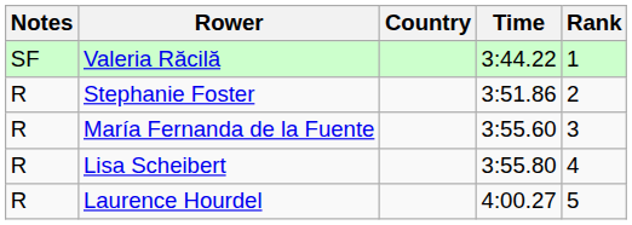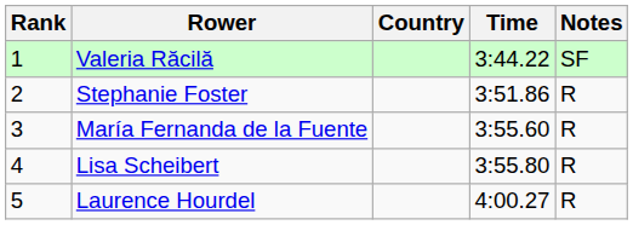 <table class="wikitable">
 <tr>
-<th>Notes</th>
+<th>Rank</th>
 <th>Rower</th>
 <th>Country</th>
 <th>Time</th>
-<th>Rank</th>
+<th>Notes</th>
 </tr>
 <tr bgcolor=ccffcc>
-<td>SF</td>
+<td>1</td>
 <td><a href='#'>Valeria Răcilă</a></td>
 <td></td>
 <td>3:44.22</td>
-<td>1</td>
+<td>SF</td>
 </tr>
 <tr>
-<td>R</td>
+<td>2</td>
 <td><a href='#'>Stephanie Foster</a></td>
 <td></td>
 <td>3:51.86</td>
-<td>2</td>
+<td>R</td>
 </tr>
 <tr>
-<td>R</td>
+<td>3</td>
 <td><a href='#'>María Fernanda de la Fuente</a></td>
 <td></td>
 <td>3:55.60</td>
-<td>3</td>
+<td>R</td>
 </tr>
 <tr>
-<td>R</td>
+<td>4</td>
 <td><a href='#'>Lisa Scheibert</a></td>
 <td></td>
 <td>3:55.80</td>
-<td>4</td>
+<td>R</td>
 </tr>
 <tr>
-<td>R</td>
+<td>5</td>
 <td><a href='#'>Laurence Hourdel</a></td>
 <td></td>
 <td>4:00.27</td>
-<td>5</td>
+<td>R</td>
 </tr>
 </table>
